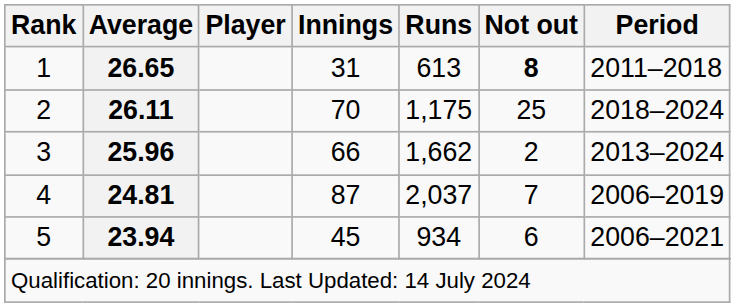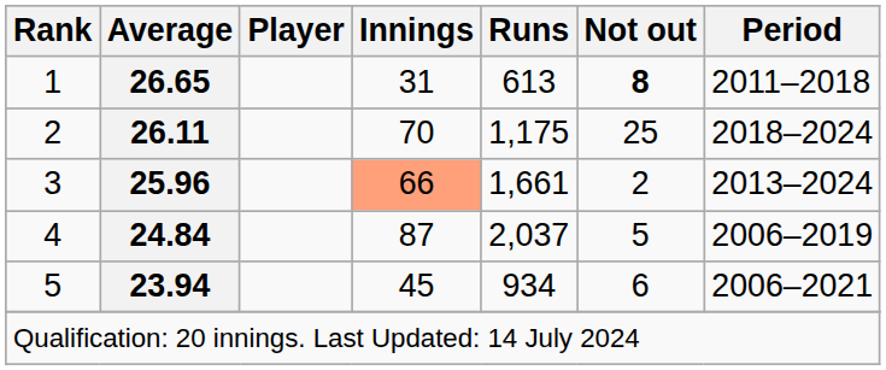 <table class="wikitable sortable">
 <tr>
 <th scope=col>Rank</th>
 <th scope=col>Average</th>
 <th scope=col>Player</th>
 <th scope=col>Innings</th>
 <th scope=col>Runs</th>
 <th scope=col>Not out</th>
 <th scope=col>Period</th>
 </tr>
 <tr>
 <td align=center>1</td>
 <th scope=row style=text-align:center;>26.65</th>
 <td></td>
 <td align=center>31</td>
 <td align=center>613</td>
 <td align=center><strong>8</strong></td>
 <td>2011–2018</td>
 </tr>
 <tr>
 <td align=center>2</td>
 <th scope=row style=text-align:center;>26.11</th>
 <td></td>
 <td align=center>70</td>
 <td align=center>1,175</td>
 <td align=center>25</td>
 <td>2018–2024</td>
 </tr>
 <tr>
 <td align=center>3</td>
 <th scope=row style=text-align:center;>25.96</th>
 <td></td>
-<td align=center>66</td>
-<td align=center>1,662</td>
+<td align=center style="background: lightsalmon;">66</td>
+<td align=center>1,661</td>
 <td align=center>2</td>
 <td>2013–2024</td>
 </tr>
 <tr>
 <td align=center>4</td>
-<th scope=row style=text-align:center;>24.81</th>
+<th scope=row style=text-align:center;>24.84</th>
 <td></td>
 <td align=center>87</td>
 <td align=center>2,037</td>
-<td align=center>7</td>
+<td align=center>5</td>
 <td>2006–2019</td>
 </tr>
 <tr>
 <td align=center>5</td>
 <th scope=row style=text-align:center;>23.94</th>
 <td></td>
 <td align=center>45</td>
 <td align=center>934</td>
 <td align=center>6</td>
 <td>2006–2021</td>
 </tr>
 <tr>
 </tr>
 <tr class=sortbottom>
 <td colspan=7><small>Qualification: 20 innings. Last Updated: 14 July 2024</small></td>
 </tr>
 </table>
